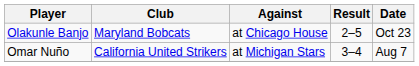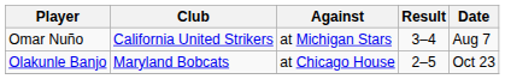 <table class="wikitable sortable">
 <tr>
 <th>Player</th>
 <th>Club</th>
 <th>Against</th>
 <th>Result</th>
 <th>Date</th>
 </tr>
 <tr>
+<td align="left"> Omar Nuño</td>
+<td align="left"><a href='#'>California United Strikers</a></td>
+<td align="left">at <a href='#'>Michigan Stars</a></td>
+<td align="center">3–4</td>
+<td align="left">Aug 7</td>
+</tr>
+<tr>
 <td align="left"> <a href='#'>Olakunle Banjo</a></td>
 <td align="left"><a href='#'>Maryland Bobcats</a></td>
 <td align="left">at <a href='#'>Chicago House</a></td>
 <td align="center">2–5</td>
 <td align="left">Oct 23</td>
 </tr>
 <tr>
-<td align="left"> Omar Nuño</td>
-<td align="left"><a href='#'>California United Strikers</a></td>
-<td align="left">at <a href='#'>Michigan Stars</a></td>
-<td align="center">3–4</td>
-<td align="left">Aug 7</td>
-</tr>
-<tr>
 </tr>
 </table>
